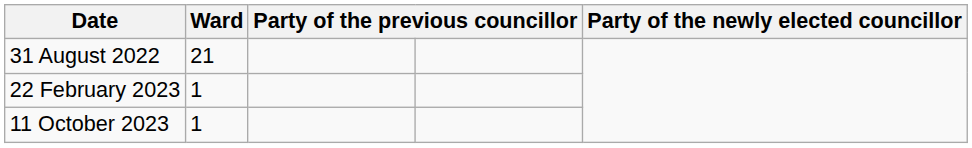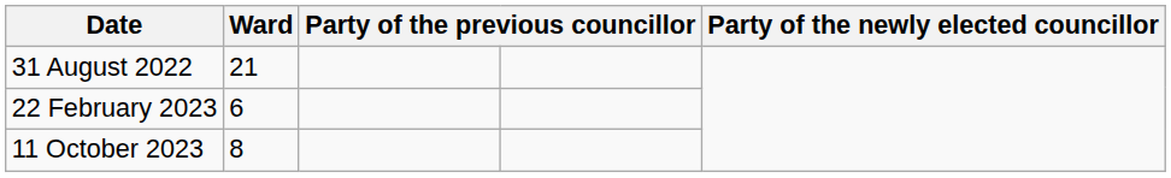 <table class="wikitable">
 <tr>
 <th>Date</th>
 <th>Ward</th>
 <th colspan=2>Party of the previous councillor</th>
 <th colspan=2>Party of the newly elected councillor</th>
 </tr>
 <tr>
 <td>31 August 2022</td>
 <td>21</td>
 <td></td>
 <td></td>
 </tr>
 <tr>
 <td>22 February 2023</td>
-<td>1</td>
+<td>6</td>
 <td></td>
 <td></td>
 </tr>
 <tr>
 <td>11 October 2023</td>
-<td>1</td>
+<td>8</td>
 <td></td>
 <td></td>
 </tr>
 </table>
